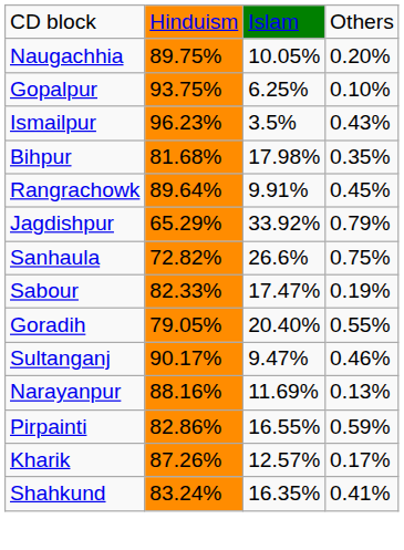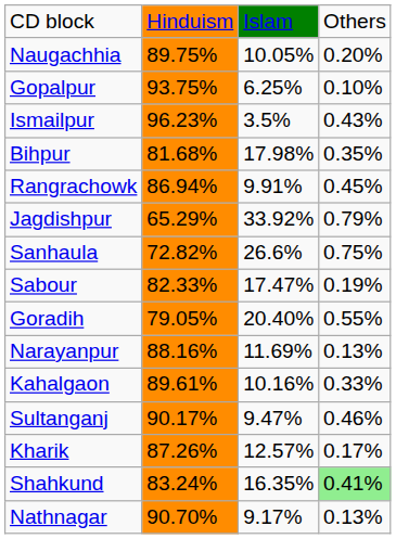 <table class="wikitable sortable">
 <tr>
 <td>CD block</td>
 <td style="background:darkorange"><a href='#'>Hinduism</a></td>
 <td style="background:green;color:white"><a href='#'><span>Islam</span></a></td>
 <td>Others</td>
 </tr>
 <tr>
 <td><a href='#'>Naugachhia</a></td>
 <td style="background:darkorange">89.75%</td>
 <td>10.05%</td>
 <td>0.20%</td>
 </tr>
 <tr>
 <td><a href='#'>Gopalpur</a></td>
 <td style="background:darkorange">93.75%</td>
 <td>6.25%</td>
 <td>0.10%</td>
 </tr>
 <tr>
 <td><a href='#'>Ismailpur</a></td>
 <td style="background:darkorange">96.23%</td>
 <td>3.5%</td>
 <td>0.43%</td>
 </tr>
 <tr>
 <td><a href='#'>Bihpur</a></td>
 <td style="background:darkorange">81.68%</td>
 <td>17.98%</td>
 <td>0.35%</td>
 </tr>
 <tr>
 <td><a href='#'>Rangrachowk</a></td>
-<td style="background:darkorange">89.64%</td>
+<td style="background:darkorange">86.94%</td>
 <td>9.91%</td>
 <td>0.45%</td>
 </tr>
 <tr>
 <td><a href='#'>Jagdishpur</a></td>
 <td style="background:darkorange">65.29%</td>
 <td>33.92%</td>
 <td>0.79%</td>
 </tr>
 <tr>
 <td><a href='#'>Sanhaula</a></td>
 <td style="background:darkorange">72.82%</td>
 <td>26.6%</td>
 <td>0.75%</td>
 </tr>
 <tr>
 <td><a href='#'>Sabour</a></td>
 <td style="background:darkorange">82.33%</td>
 <td>17.47%</td>
 <td>0.19%</td>
 </tr>
 <tr>
 <td><a href='#'>Goradih</a></td>
 <td style="background:darkorange">79.05%</td>
 <td>20.40%</td>
 <td>0.55%</td>
 </tr>
 <tr>
-<td><a href='#'>Sultanganj</a></td>
-<td style="background:darkorange">90.17%</td>
-<td>9.47%</td>
-<td>0.46%</td>
-</tr>
-<tr>
 <td><a href='#'>Narayanpur</a></td>
 <td style="background:darkorange">88.16%</td>
 <td>11.69%</td>
 <td>0.13%</td>
 </tr>
 <tr>
-<td><a href='#'>Pirpainti</a></td>
-<td style="background:darkorange">82.86%</td>
-<td>16.55%</td>
-<td>0.59%</td>
+<td><a href='#'>Kahalgaon</a></td>
+<td style="background:darkorange">89.61%</td>
+<td>10.16%</td>
+<td>0.33%</td>
+</tr>
+<tr>
+<td><a href='#'>Sultanganj</a></td>
+<td style="background:darkorange">90.17%</td>
+<td>9.47%</td>
+<td>0.46%</td>
 </tr>
 <tr>
 <td><a href='#'>Kharik</a></td>
 <td style="background:darkorange">87.26%</td>
 <td>12.57%</td>
 <td>0.17%</td>
 </tr>
 <tr>
 <td><a href='#'>Shahkund</a></td>
 <td style="background:darkorange">83.24%</td>
 <td>16.35%</td>
-<td>0.41%</td>
+<td style="background: lightgreen;">0.41%</td>
+</tr>
+<tr>
+<td><a href='#'>Nathnagar</a></td>
+<td style="background:darkorange">90.70%</td>
+<td>9.17%</td>
+<td>0.13%</td>
 </tr>
 </table>
